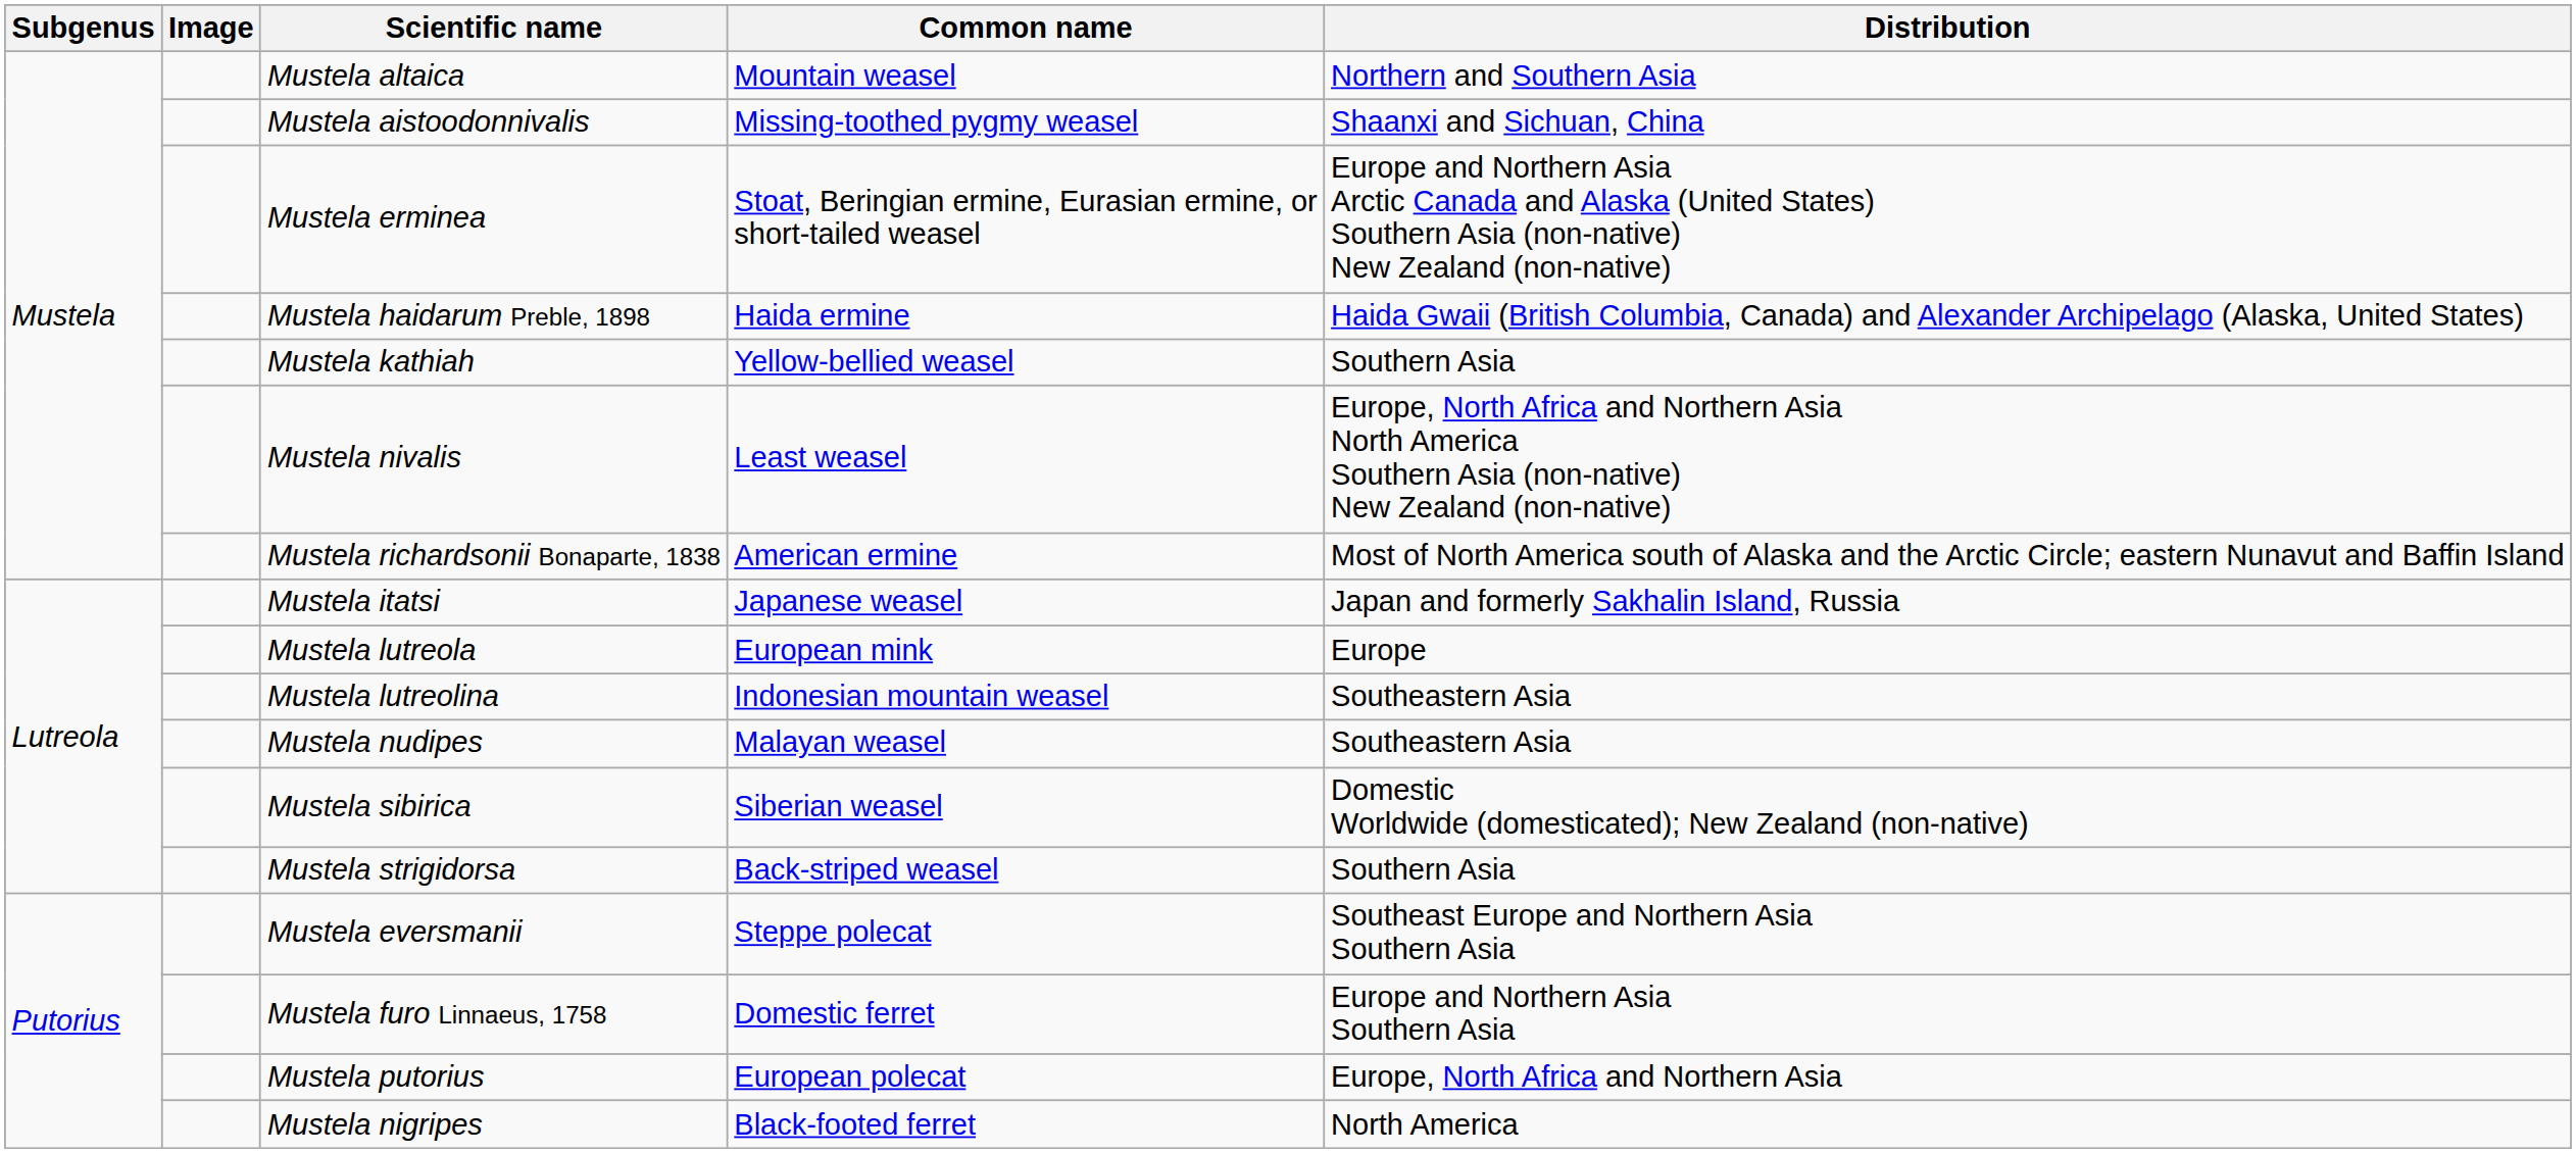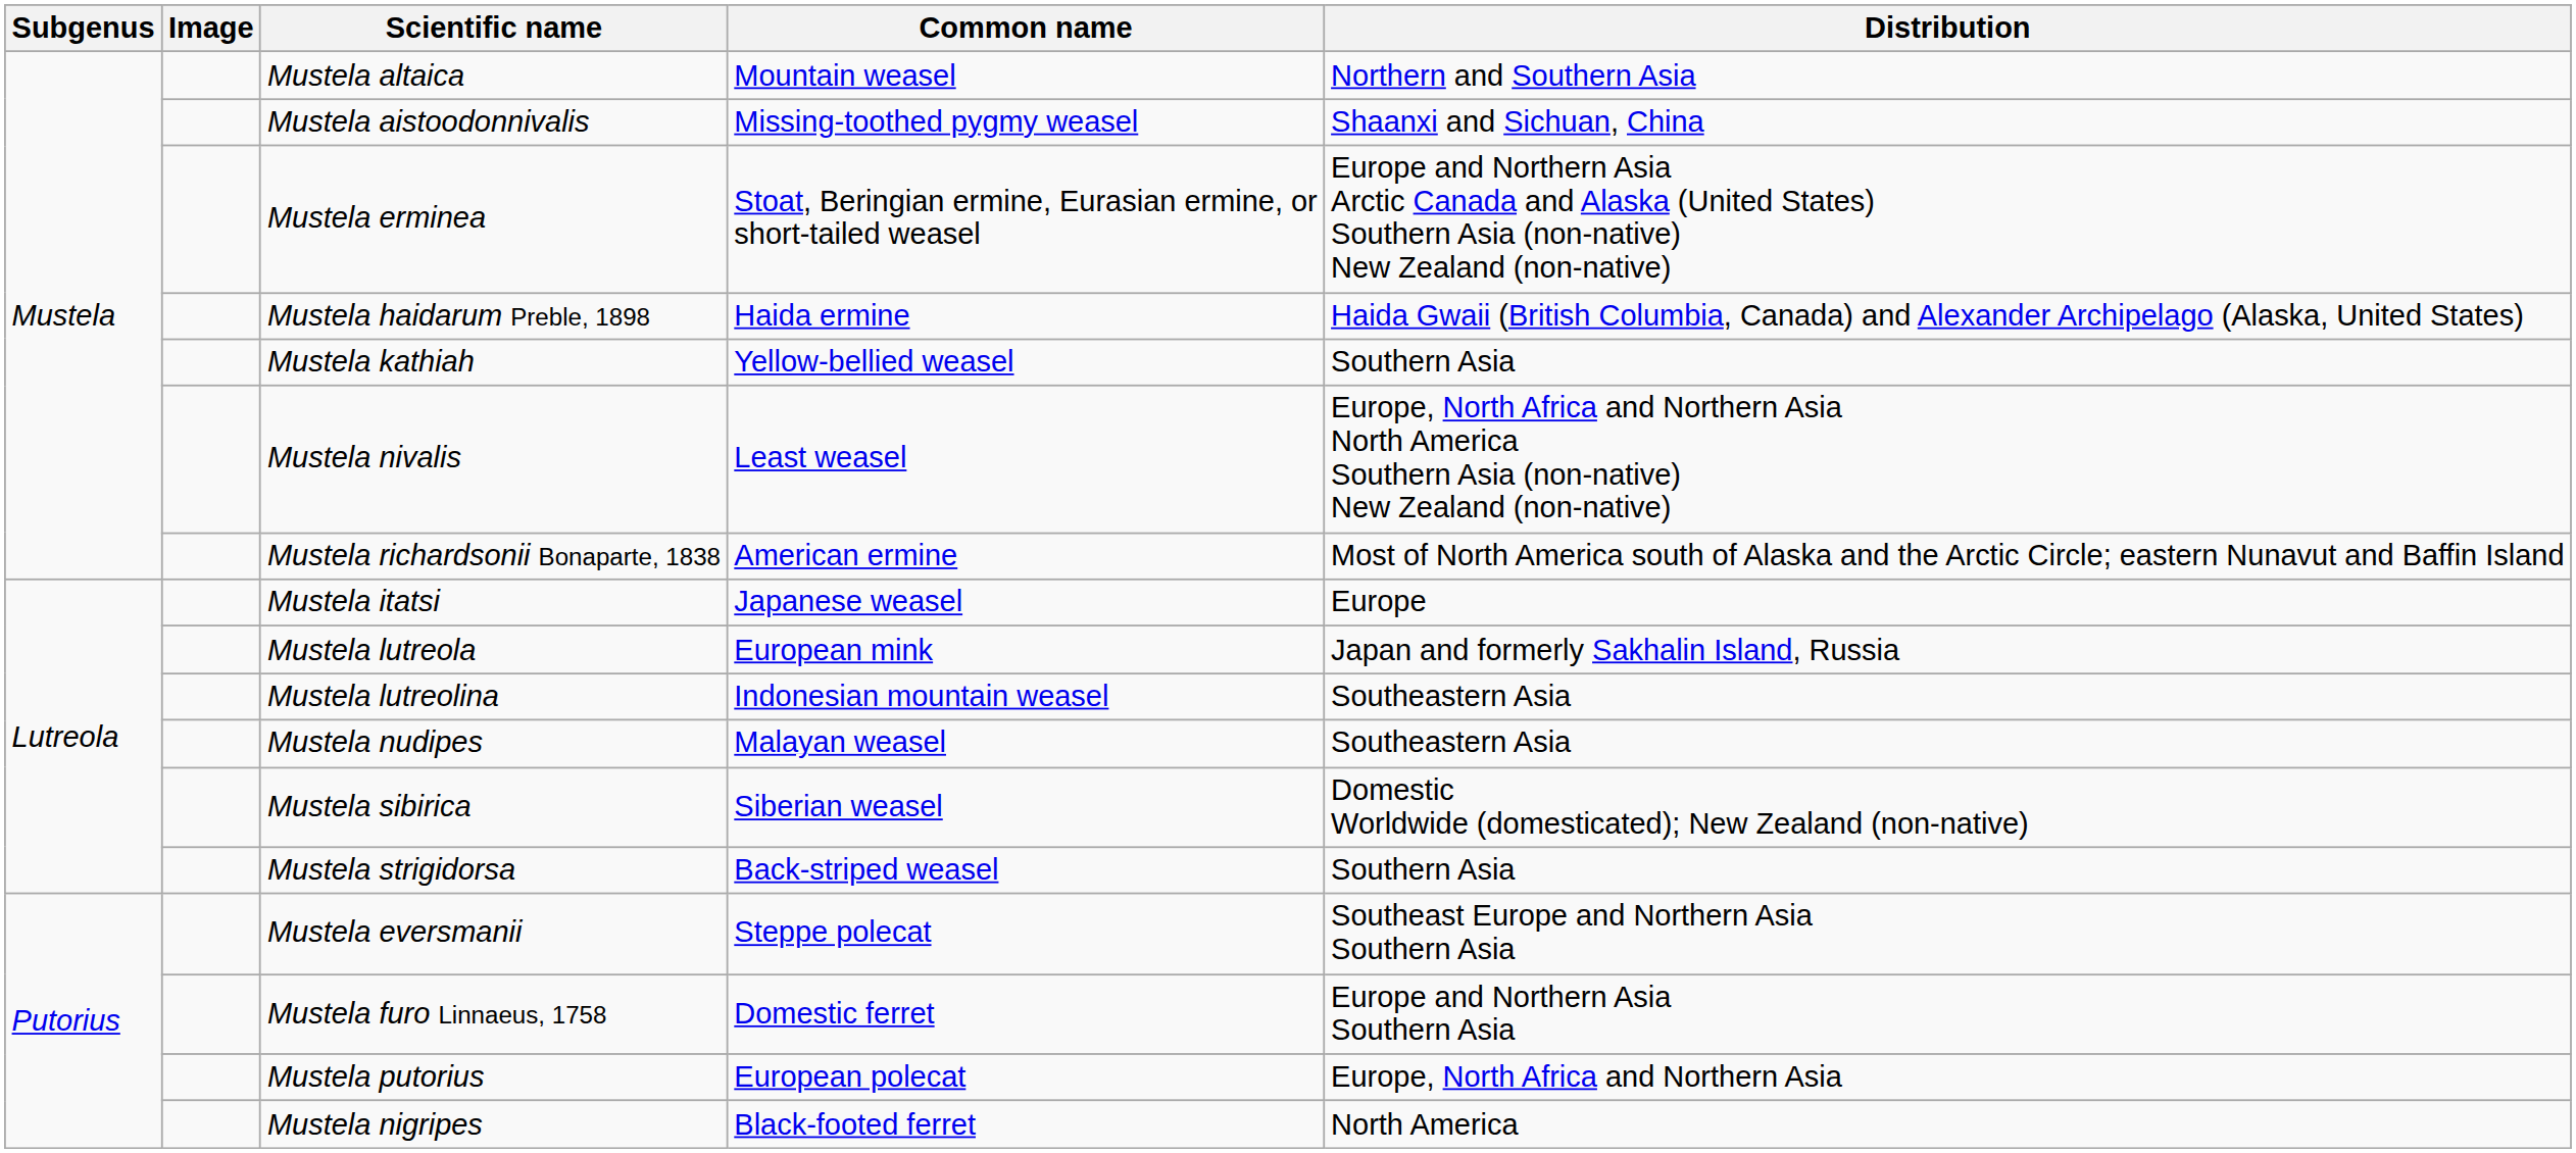 <table class="wikitable">
 <tr>
 <th>Subgenus</th>
 <th>Image</th>
 <th>Scientific name</th>
 <th>Common name</th>
 <th>Distribution</th>
 </tr>
 <tr>
 <td rowspan="7"><em>Mustela</em></td>
 <td></td>
 <td><em>Mustela altaica</em> </td>
 <td><a href='#'>Mountain weasel</a></td>
 <td><a href='#'>Northern</a> and <a href='#'>Southern Asia</a></td>
 </tr>
 <tr>
 <td></td>
 <td><em>Mustela aistoodonnivalis</em> </td>
 <td><a href='#'>Missing-toothed pygmy weasel</a></td>
 <td><a href='#'>Shaanxi</a> and <a href='#'>Sichuan</a>, <a href='#'>China</a></td>
 </tr>
 <tr>
 <td></td>
 <td><em>Mustela erminea</em> </td>
 <td><a href='#'>Stoat</a>, Beringian ermine, Eurasian ermine, or<br>short-tailed weasel</td>
 <td>Europe and Northern Asia<br>Arctic <a href='#'>Canada</a> and <a href='#'>Alaska</a> (United States)<br>Southern Asia (non-native)<br>New Zealand (non-native)</td>
 </tr>
 <tr>
 <td></td>
 <td><em>Mustela haidarum</em> <small>Preble, 1898</small></td>
 <td><a href='#'>Haida ermine</a></td>
 <td><a href='#'>Haida Gwaii</a> (<a href='#'>British Columbia</a>, Canada) and <a href='#'>Alexander Archipelago</a> (Alaska, United States)</td>
 </tr>
 <tr>
 <td></td>
 <td><em>Mustela kathiah</em> </td>
 <td><a href='#'>Yellow-bellied weasel</a></td>
 <td>Southern Asia</td>
 </tr>
 <tr>
 <td></td>
 <td><em>Mustela nivalis</em> </td>
 <td><a href='#'>Least weasel</a></td>
 <td>Europe, <a href='#'>North Africa</a> and Northern Asia <br>North America<br>Southern Asia (non-native)<br>New Zealand (non-native)</td>
 </tr>
 <tr>
 <td></td>
 <td><em>Mustela richardsonii</em> <small>Bonaparte, 1838</small></td>
 <td><a href='#'>American ermine</a></td>
 <td>Most of North America south of Alaska and the Arctic Circle; eastern Nunavut and Baffin Island</td>
 </tr>
 <tr>
 <td rowspan="6"><em>Lutreola</em></td>
 <td></td>
 <td><em>Mustela itatsi</em> </td>
 <td><a href='#'>Japanese weasel</a></td>
-<td>Japan and formerly <a href='#'>Sakhalin Island</a>, Russia</td>
+<td>Europe</td>
 </tr>
 <tr>
 <td></td>
 <td><em>Mustela lutreola</em> </td>
 <td><a href='#'>European mink</a></td>
-<td>Europe</td>
+<td>Japan and formerly <a href='#'>Sakhalin Island</a>, Russia</td>
 </tr>
 <tr>
 <td></td>
 <td><em>Mustela lutreolina</em> </td>
 <td><a href='#'>Indonesian mountain weasel</a></td>
 <td>Southeastern Asia</td>
 </tr>
 <tr>
 <td></td>
 <td><em>Mustela nudipes</em> </td>
 <td><a href='#'>Malayan weasel</a></td>
 <td>Southeastern Asia</td>
 </tr>
 <tr>
 <td></td>
 <td><em>Mustela sibirica</em> </td>
 <td><a href='#'>Siberian weasel</a></td>
 <td>Domestic<br>Worldwide (domesticated); New Zealand (non-native)</td>
 </tr>
 <tr>
 <td></td>
 <td><em>Mustela strigidorsa</em> </td>
 <td><a href='#'>Back-striped weasel</a></td>
 <td>Southern Asia</td>
 </tr>
 <tr>
 <td rowspan="4"><em><a href='#'>Putorius</a></em></td>
 <td></td>
 <td><em>Mustela eversmanii</em> </td>
 <td><a href='#'>Steppe polecat</a></td>
 <td>Southeast Europe and Northern Asia<br>Southern Asia</td>
 </tr>
 <tr>
 <td></td>
 <td><em>Mustela furo</em> <small>Linnaeus, 1758</small></td>
 <td><a href='#'>Domestic ferret</a></td>
 <td>Europe and Northern Asia<br>Southern Asia</td>
 </tr>
 <tr>
 <td></td>
 <td><em>Mustela putorius</em> </td>
 <td><a href='#'>European polecat</a></td>
 <td>Europe, <a href='#'>North Africa</a> and Northern Asia</td>
 </tr>
 <tr>
 <td></td>
 <td><em>Mustela nigripes</em> </td>
 <td><a href='#'>Black-footed ferret</a></td>
 <td>North America</td>
 </tr>
 </table>
